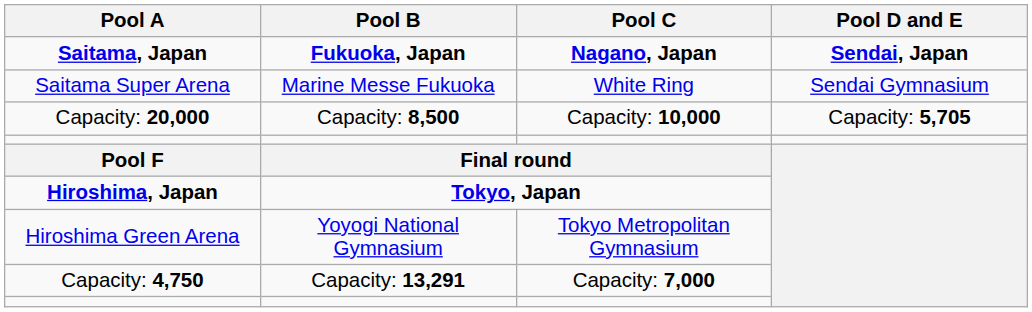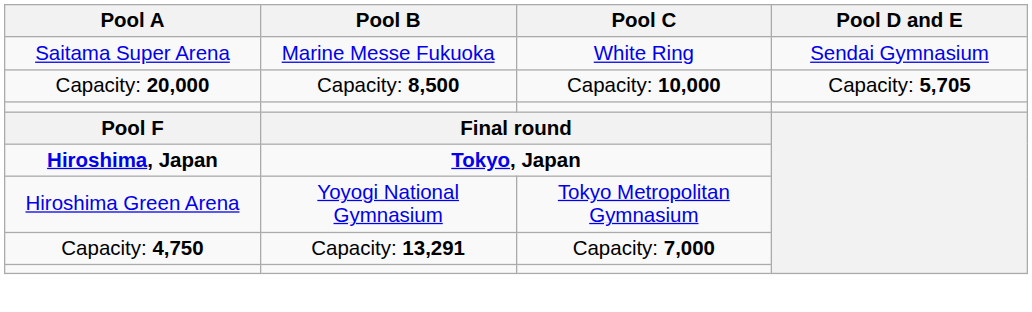 <table class="wikitable" style="text-align:center" width=800>
 <tr>
 <th width=25%>Pool A</th>
 <th width=25%>Pool B</th>
 <th width=25%>Pool C</th>
 <th width=25%>Pool D and E</th>
-</tr>
-<tr>
-<td> <strong><a href='#'>Saitama</a>, Japan</strong></td>
-<td> <strong><a href='#'>Fukuoka</a>, Japan</strong></td>
-<td> <strong><a href='#'>Nagano</a>, Japan</strong></td>
-<td> <strong><a href='#'>Sendai</a>, Japan</strong></td>
 </tr>
 <tr>
 <td><a href='#'>Saitama Super Arena</a></td>
 <td><a href='#'>Marine Messe Fukuoka</a></td>
 <td><a href='#'>White Ring</a></td>
 <td><a href='#'>Sendai Gymnasium</a></td>
 </tr>
 <tr>
 <td>Capacity: <strong>20,000</strong></td>
 <td>Capacity: <strong>8,500</strong></td>
 <td>Capacity: <strong>10,000</strong></td>
 <td>Capacity: <strong>5,705</strong></td>
 </tr>
 <tr>
 <td></td>
 <td></td>
 <td></td>
 <td></td>
 </tr>
 <tr>
 <th>Pool F</th>
 <th colspan=2>Final round</th>
 <th rowspan=5></th>
 </tr>
 <tr>
 <td> <strong><a href='#'>Hiroshima</a>, Japan</strong></td>
 <td colspan=2> <strong><a href='#'>Tokyo</a>, Japan</strong></td>
 </tr>
 <tr>
 <td><a href='#'>Hiroshima Green Arena</a></td>
 <td><a href='#'>Yoyogi National Gymnasium</a></td>
 <td><a href='#'>Tokyo Metropolitan Gymnasium</a></td>
 </tr>
 <tr>
 <td>Capacity: <strong>4,750</strong></td>
 <td>Capacity: <strong>13,291</strong></td>
 <td>Capacity: <strong>7,000</strong></td>
 </tr>
 <tr>
 <td></td>
 <td></td>
 <td></td>
 </tr>
 </table>
